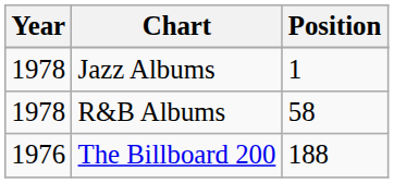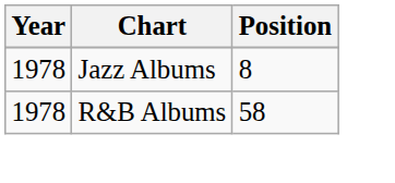 <table class="wikitable" border="1">
 <tr>
 <th>Year</th>
 <th>Chart</th>
 <th>Position</th>
 </tr>
 <tr>
 </tr>
 <tr>
 <td>1978</td>
 <td>Jazz Albums</td>
-<td>1</td>
+<td>8</td>
 </tr>
 <tr>
 <td>1978</td>
 <td>R&B Albums</td>
 <td>58</td>
 </tr>
-<tr>
-<td>1976</td>
-<td><a href='#'>The Billboard 200</a></td>
-<td>188</td>
-</tr>
 </table>
